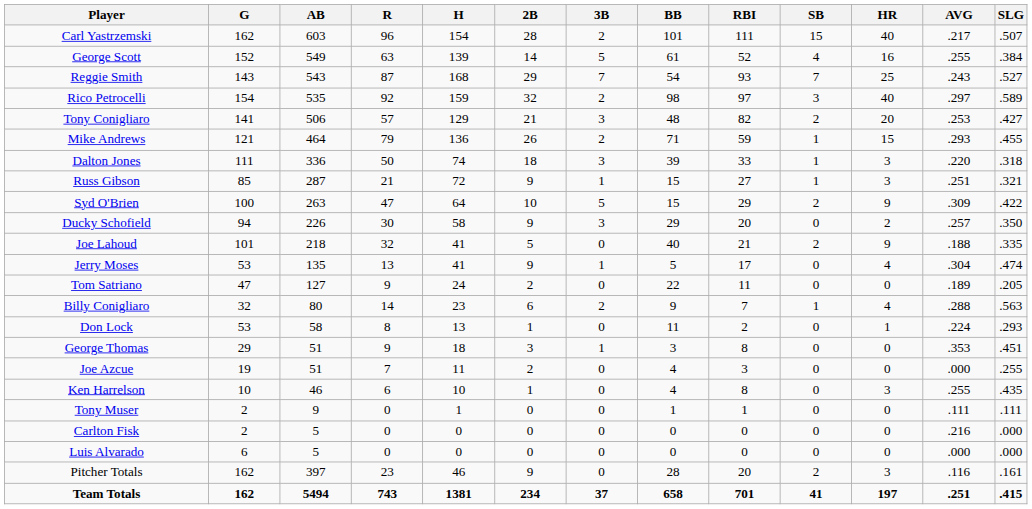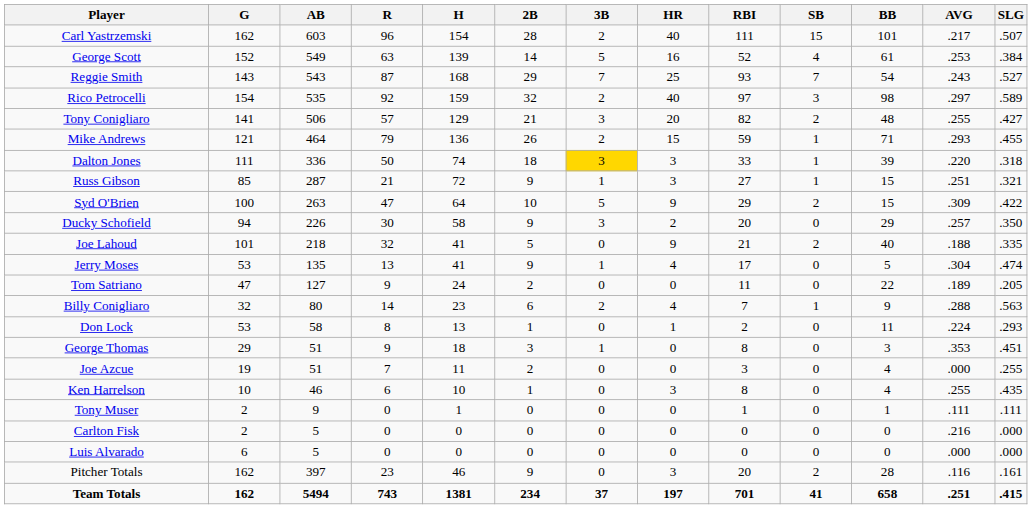 <table class=wikitable style="text-align:center">
 <tr>
 <th bgcolor=#DDDDFF; width="20%">Player</th>
 <th bgcolor=#DDDDFF; width="7%">G</th>
 <th bgcolor=#DDDDFF; width="7%">AB</th>
 <th bgcolor=#DDDDFF; width="7%">R</th>
 <th bgcolor=#DDDDFF; width="7%">H</th>
 <th bgcolor=#DDDDFF; width="7%">2B</th>
 <th bgcolor=#DDDDFF; width="7%">3B</th>
-<th bgcolor=#DDDDFF; width="7%">BB</th>
+<th bgcolor=#DDDDFF; width="7%">HR</th>
 <th bgcolor=#DDDDFF; width="7%">RBI</th>
 <th bgcolor=#DDDDFF; width="7%">SB</th>
-<th bgcolor=#DDDDFF; width="7%">HR</th>
+<th bgcolor=#DDDDFF; width="7%">BB</th>
 <th bgcolor=#DDDDFF; width="7%">AVG</th>
 <th bgcolor=#DDDDFF; width="7%">SLG</th>
 </tr>
 <tr>
 <td><a href='#'>Carl Yastrzemski</a></td>
 <td>162</td>
 <td>603</td>
 <td>96</td>
 <td>154</td>
 <td>28</td>
 <td>2</td>
-<td>101</td>
+<td>40</td>
 <td>111</td>
 <td>15</td>
-<td>40</td>
+<td>101</td>
 <td>.217</td>
 <td>.507</td>
 </tr>
 <tr>
 <td><a href='#'>George Scott</a></td>
 <td>152</td>
 <td>549</td>
 <td>63</td>
 <td>139</td>
 <td>14</td>
 <td>5</td>
-<td>61</td>
+<td>16</td>
 <td>52</td>
 <td>4</td>
-<td>16</td>
-<td>.255</td>
+<td>61</td>
+<td>.253</td>
 <td>.384</td>
 </tr>
 <tr>
 <td><a href='#'>Reggie Smith</a></td>
 <td>143</td>
 <td>543</td>
 <td>87</td>
 <td>168</td>
 <td>29</td>
 <td>7</td>
-<td>54</td>
+<td>25</td>
 <td>93</td>
 <td>7</td>
-<td>25</td>
+<td>54</td>
 <td>.243</td>
 <td>.527</td>
 </tr>
 <tr>
 <td><a href='#'>Rico Petrocelli</a></td>
 <td>154</td>
 <td>535</td>
 <td>92</td>
 <td>159</td>
 <td>32</td>
 <td>2</td>
-<td>98</td>
+<td>40</td>
 <td>97</td>
 <td>3</td>
-<td>40</td>
+<td>98</td>
 <td>.297</td>
 <td>.589</td>
 </tr>
 <tr>
 <td><a href='#'>Tony Conigliaro</a></td>
 <td>141</td>
 <td>506</td>
 <td>57</td>
 <td>129</td>
 <td>21</td>
 <td>3</td>
-<td>48</td>
+<td>20</td>
 <td>82</td>
 <td>2</td>
-<td>20</td>
-<td>.253</td>
+<td>48</td>
+<td>.255</td>
 <td>.427</td>
 </tr>
 <tr>
 <td><a href='#'>Mike Andrews</a></td>
 <td>121</td>
 <td>464</td>
 <td>79</td>
 <td>136</td>
 <td>26</td>
 <td>2</td>
-<td>71</td>
+<td>15</td>
 <td>59</td>
 <td>1</td>
-<td>15</td>
+<td>71</td>
 <td>.293</td>
 <td>.455</td>
 </tr>
 <tr>
 <td><a href='#'>Dalton Jones</a></td>
 <td>111</td>
 <td>336</td>
 <td>50</td>
 <td>74</td>
 <td>18</td>
+<td style="background: gold;">3</td>
 <td>3</td>
-<td>39</td>
 <td>33</td>
 <td>1</td>
-<td>3</td>
+<td>39</td>
 <td>.220</td>
 <td>.318</td>
 </tr>
 <tr>
 <td><a href='#'>Russ Gibson</a></td>
 <td>85</td>
 <td>287</td>
 <td>21</td>
 <td>72</td>
 <td>9</td>
 <td>1</td>
-<td>15</td>
+<td>3</td>
 <td>27</td>
 <td>1</td>
-<td>3</td>
+<td>15</td>
 <td>.251</td>
 <td>.321</td>
 </tr>
 <tr>
 <td><a href='#'>Syd O'Brien</a></td>
 <td>100</td>
 <td>263</td>
 <td>47</td>
 <td>64</td>
 <td>10</td>
 <td>5</td>
-<td>15</td>
+<td>9</td>
 <td>29</td>
 <td>2</td>
-<td>9</td>
+<td>15</td>
 <td>.309</td>
 <td>.422</td>
 </tr>
 <tr>
 <td><a href='#'>Ducky Schofield</a></td>
 <td>94</td>
 <td>226</td>
 <td>30</td>
 <td>58</td>
 <td>9</td>
 <td>3</td>
-<td>29</td>
+<td>2</td>
 <td>20</td>
 <td>0</td>
-<td>2</td>
+<td>29</td>
 <td>.257</td>
 <td>.350</td>
 </tr>
 <tr>
 <td><a href='#'>Joe Lahoud</a></td>
 <td>101</td>
 <td>218</td>
 <td>32</td>
 <td>41</td>
 <td>5</td>
 <td>0</td>
-<td>40</td>
+<td>9</td>
 <td>21</td>
 <td>2</td>
-<td>9</td>
+<td>40</td>
 <td>.188</td>
 <td>.335</td>
 </tr>
 <tr>
 <td><a href='#'>Jerry Moses</a></td>
 <td>53</td>
 <td>135</td>
 <td>13</td>
 <td>41</td>
 <td>9</td>
 <td>1</td>
-<td>5</td>
+<td>4</td>
 <td>17</td>
 <td>0</td>
-<td>4</td>
+<td>5</td>
 <td>.304</td>
 <td>.474</td>
 </tr>
 <tr>
 <td><a href='#'>Tom Satriano</a></td>
 <td>47</td>
 <td>127</td>
 <td>9</td>
 <td>24</td>
 <td>2</td>
 <td>0</td>
-<td>22</td>
+<td>0</td>
 <td>11</td>
 <td>0</td>
-<td>0</td>
+<td>22</td>
 <td>.189</td>
 <td>.205</td>
 </tr>
 <tr>
 <td><a href='#'>Billy Conigliaro</a></td>
 <td>32</td>
 <td>80</td>
 <td>14</td>
 <td>23</td>
 <td>6</td>
 <td>2</td>
-<td>9</td>
+<td>4</td>
 <td>7</td>
 <td>1</td>
-<td>4</td>
+<td>9</td>
 <td>.288</td>
 <td>.563</td>
 </tr>
 <tr>
 <td><a href='#'>Don Lock</a></td>
 <td>53</td>
 <td>58</td>
 <td>8</td>
 <td>13</td>
 <td>1</td>
 <td>0</td>
-<td>11</td>
+<td>1</td>
 <td>2</td>
 <td>0</td>
-<td>1</td>
+<td>11</td>
 <td>.224</td>
 <td>.293</td>
 </tr>
 <tr>
 <td><a href='#'>George Thomas</a></td>
 <td>29</td>
 <td>51</td>
 <td>9</td>
 <td>18</td>
 <td>3</td>
 <td>1</td>
-<td>3</td>
+<td>0</td>
 <td>8</td>
 <td>0</td>
-<td>0</td>
+<td>3</td>
 <td>.353</td>
 <td>.451</td>
 </tr>
 <tr>
 <td><a href='#'>Joe Azcue</a></td>
 <td>19</td>
 <td>51</td>
 <td>7</td>
 <td>11</td>
 <td>2</td>
 <td>0</td>
-<td>4</td>
+<td>0</td>
 <td>3</td>
 <td>0</td>
-<td>0</td>
+<td>4</td>
 <td>.000</td>
 <td>.255</td>
 </tr>
 <tr>
 <td><a href='#'>Ken Harrelson</a></td>
 <td>10</td>
 <td>46</td>
 <td>6</td>
 <td>10</td>
 <td>1</td>
 <td>0</td>
-<td>4</td>
+<td>3</td>
 <td>8</td>
 <td>0</td>
-<td>3</td>
+<td>4</td>
 <td>.255</td>
 <td>.435</td>
 </tr>
 <tr>
 <td><a href='#'>Tony Muser</a></td>
 <td>2</td>
 <td>9</td>
 <td>0</td>
 <td>1</td>
 <td>0</td>
 <td>0</td>
-<td>1</td>
+<td>0</td>
 <td>1</td>
 <td>0</td>
-<td>0</td>
+<td>1</td>
 <td>.111</td>
 <td>.111</td>
 </tr>
 <tr>
 <td><a href='#'>Carlton Fisk</a></td>
 <td>2</td>
 <td>5</td>
 <td>0</td>
 <td>0</td>
 <td>0</td>
 <td>0</td>
 <td>0</td>
 <td>0</td>
 <td>0</td>
 <td>0</td>
 <td>.216</td>
 <td>.000</td>
 </tr>
 <tr>
 <td><a href='#'>Luis Alvarado</a></td>
 <td>6</td>
 <td>5</td>
 <td>0</td>
 <td>0</td>
 <td>0</td>
 <td>0</td>
 <td>0</td>
 <td>0</td>
 <td>0</td>
 <td>0</td>
 <td>.000</td>
 <td>.000</td>
 </tr>
 <tr>
 <td>Pitcher Totals</td>
 <td>162</td>
 <td>397</td>
 <td>23</td>
 <td>46</td>
 <td>9</td>
 <td>0</td>
-<td>28</td>
+<td>3</td>
 <td>20</td>
 <td>2</td>
-<td>3</td>
+<td>28</td>
 <td>.116</td>
 <td>.161</td>
 </tr>
 <tr>
 <td><strong>Team Totals</strong></td>
 <td><strong>162</strong></td>
 <td><strong>5494</strong></td>
 <td><strong>743</strong></td>
 <td><strong>1381</strong></td>
 <td><strong>234</strong></td>
 <td><strong>37</strong></td>
-<td><strong>658</strong></td>
+<td><strong>197</strong></td>
 <td><strong>701</strong></td>
 <td><strong>41</strong></td>
-<td><strong>197</strong></td>
+<td><strong>658</strong></td>
 <td><strong>.251</strong></td>
 <td><strong>.415</strong></td>
 </tr>
 </table>
